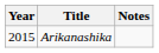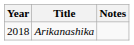 <table class="wikitable">
 <tr>
 <th>Year</th>
 <th>Title</th>
 <th>Notes</th>
 </tr>
 <tr>
-<td>2015</td>
+<td>2018</td>
 <td><em>Arikanashika</em></td>
 <td></td>
 </tr>
 </table>
